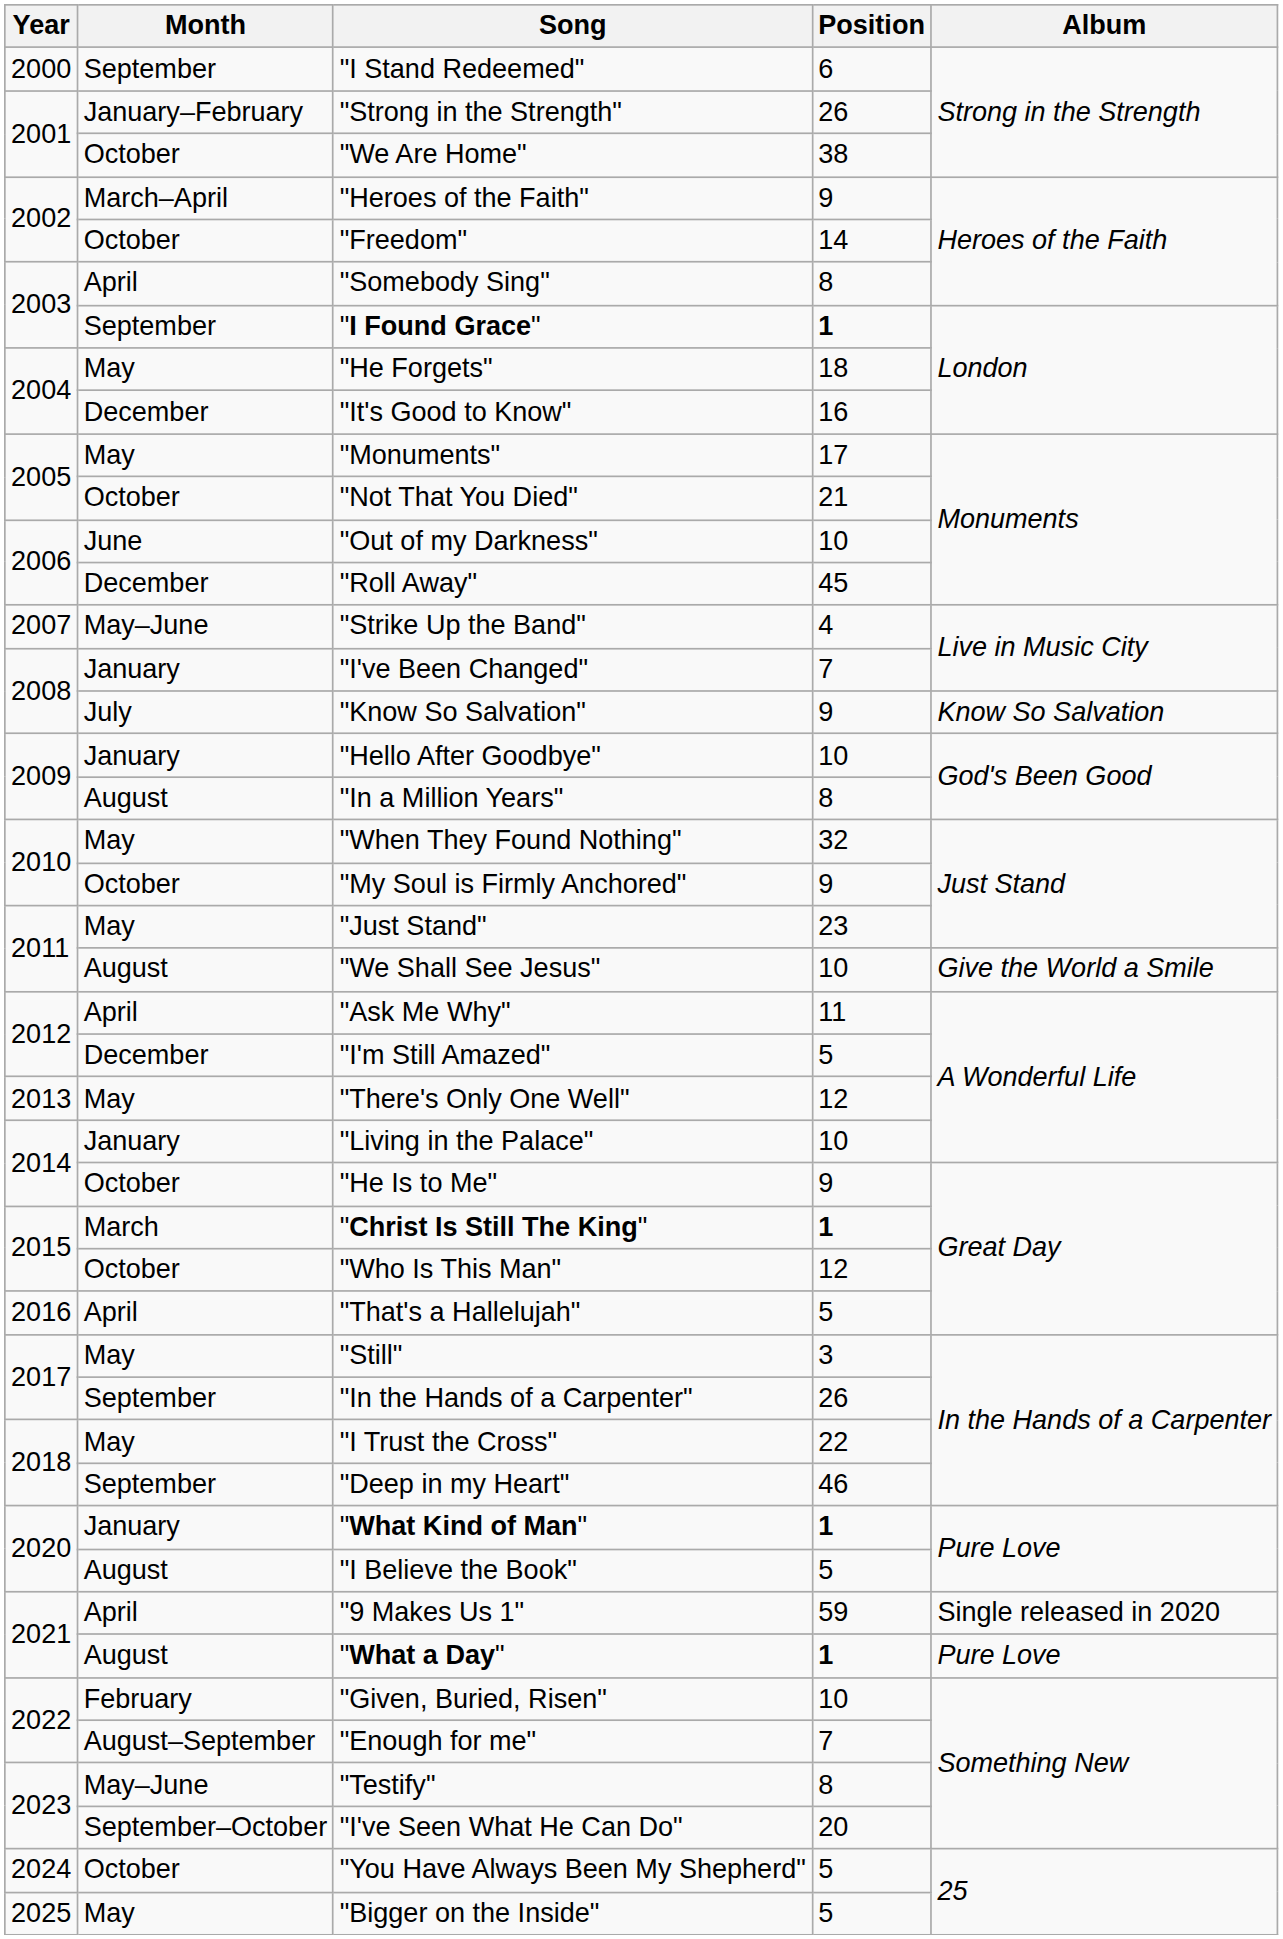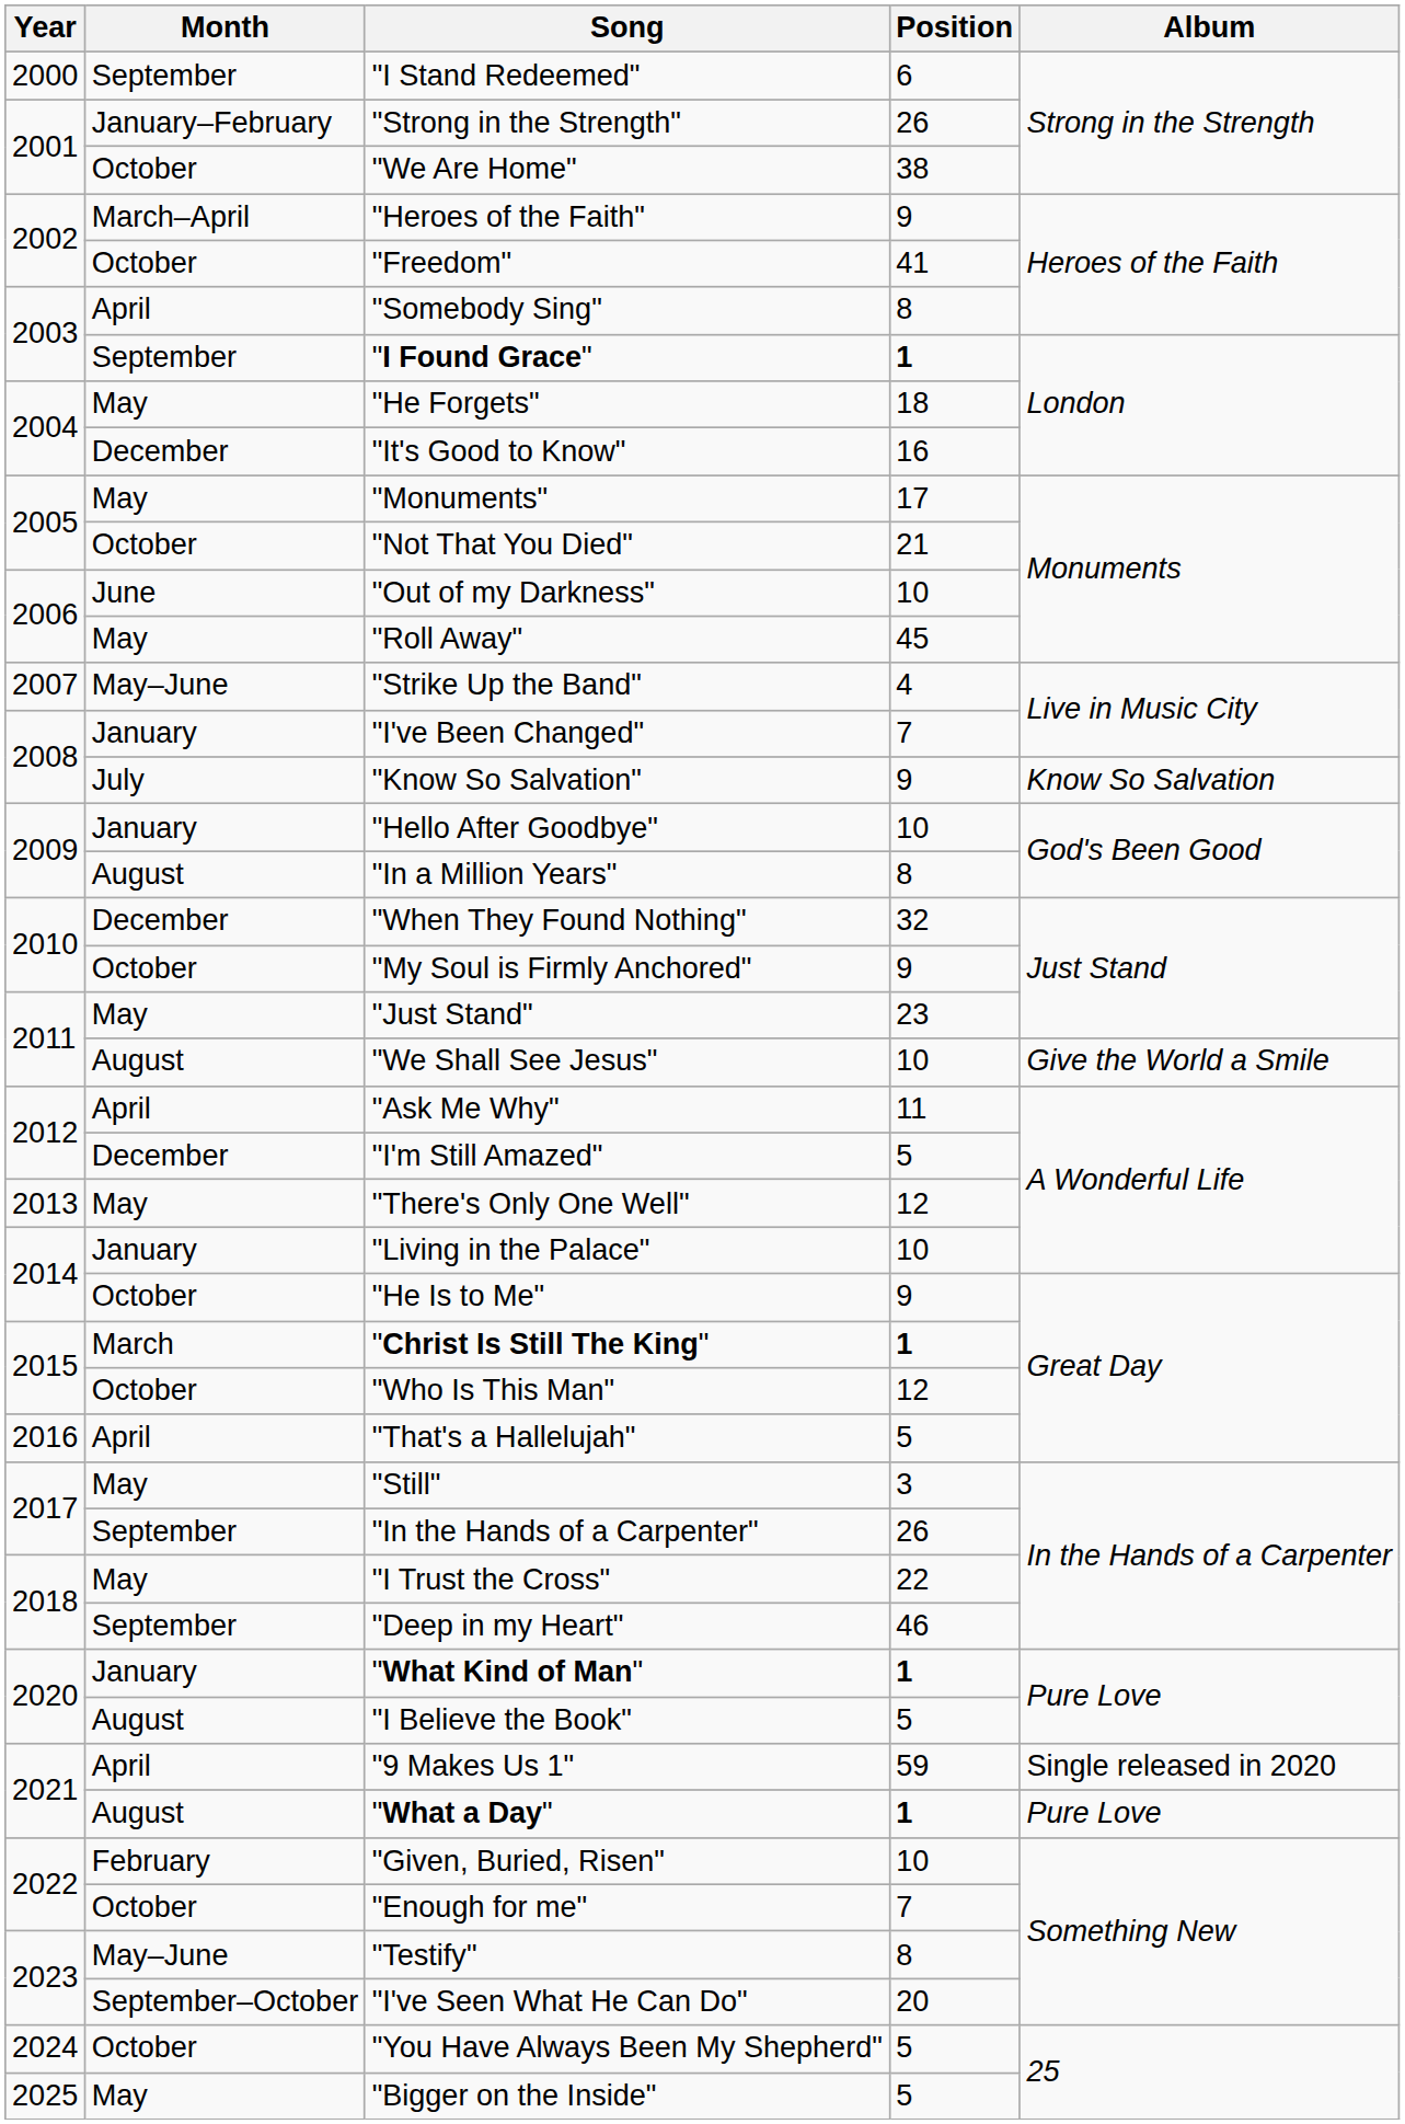 <table class="wikitable">
 <tr>
 <th>Year</th>
 <th>Month</th>
 <th>Song</th>
 <th>Position</th>
 <th>Album</th>
 </tr>
 <tr>
 <td>2000</td>
 <td>September</td>
 <td>"I Stand Redeemed"</td>
 <td>6</td>
 <td rowspan="3"><em>Strong in the Strength</em></td>
 </tr>
 <tr>
 <td rowspan="2">2001</td>
 <td>January–February</td>
 <td>"Strong in the Strength"</td>
 <td>26</td>
 </tr>
 <tr>
 <td>October</td>
 <td>"We Are Home"</td>
 <td>38</td>
 </tr>
 <tr>
 <td rowspan="2">2002</td>
 <td>March–April</td>
 <td>"Heroes of the Faith"</td>
 <td>9</td>
 <td rowspan="3"><em>Heroes of the Faith</em></td>
 </tr>
 <tr>
 <td>October</td>
 <td>"Freedom"</td>
-<td>14</td>
+<td>41</td>
 </tr>
 <tr>
 <td rowspan="2">2003</td>
 <td>April</td>
 <td>"Somebody Sing"</td>
 <td>8</td>
 </tr>
 <tr>
 <td>September</td>
 <td>"<strong>I Found Grace</strong>"</td>
 <td><strong>1</strong></td>
 <td rowspan="3"><em>London</em></td>
 </tr>
 <tr>
 <td rowspan="2">2004</td>
 <td>May</td>
 <td>"He Forgets"</td>
 <td>18</td>
 </tr>
 <tr>
 <td>December</td>
 <td>"It's Good to Know"</td>
 <td>16</td>
 </tr>
 <tr>
 <td rowspan="2">2005</td>
 <td>May</td>
 <td>"Monuments"</td>
 <td>17</td>
 <td rowspan="4"><em>Monuments</em></td>
 </tr>
 <tr>
 <td>October</td>
 <td>"Not That You Died"</td>
 <td>21</td>
 </tr>
 <tr>
 <td rowspan="2">2006</td>
 <td>June</td>
 <td>"Out of my Darkness"</td>
 <td>10</td>
 </tr>
 <tr>
-<td>December</td>
+<td>May</td>
 <td>"Roll Away"</td>
 <td>45</td>
 </tr>
 <tr>
 <td>2007</td>
 <td>May–June</td>
 <td>"Strike Up the Band"</td>
 <td>4</td>
 <td rowspan="2"><em>Live in Music City</em></td>
 </tr>
 <tr>
 <td rowspan="2">2008</td>
 <td>January</td>
 <td>"I've Been Changed"</td>
 <td>7</td>
 </tr>
 <tr>
 <td>July</td>
 <td>"Know So Salvation"</td>
 <td>9</td>
 <td><em>Know So Salvation</em></td>
 </tr>
 <tr>
 <td rowspan="2">2009</td>
 <td>January</td>
 <td>"Hello After Goodbye"</td>
 <td>10</td>
 <td rowspan="2"><em>God's Been Good</em></td>
 </tr>
 <tr>
 <td>August</td>
 <td>"In a Million Years"</td>
 <td>8</td>
 </tr>
 <tr>
 <td rowspan="2">2010</td>
-<td>May</td>
+<td>December</td>
 <td>"When They Found Nothing"</td>
 <td>32</td>
 <td rowspan="3"><em>Just Stand</em></td>
 </tr>
 <tr>
 <td>October</td>
 <td>"My Soul is Firmly Anchored"</td>
 <td>9</td>
 </tr>
 <tr>
 <td rowspan="2">2011</td>
 <td>May</td>
 <td>"Just Stand"</td>
 <td>23</td>
 </tr>
 <tr>
 <td>August</td>
 <td>"We Shall See Jesus"</td>
 <td>10</td>
 <td><em>Give the World a Smile</em></td>
 </tr>
 <tr>
 <td rowspan="2">2012</td>
 <td>April</td>
 <td>"Ask Me Why"</td>
 <td>11</td>
 <td rowspan="4"><em>A Wonderful Life</em></td>
 </tr>
 <tr>
 <td>December</td>
 <td>"I'm Still Amazed"</td>
 <td>5</td>
 </tr>
 <tr>
 <td>2013</td>
 <td>May</td>
 <td>"There's Only One Well"</td>
 <td>12</td>
 </tr>
 <tr>
 <td rowspan="2">2014</td>
 <td>January</td>
 <td>"Living in the Palace"</td>
 <td>10</td>
 </tr>
 <tr>
 <td>October</td>
 <td>"He Is to Me"</td>
 <td>9</td>
 <td rowspan="4"><em>Great Day</em></td>
 </tr>
 <tr>
 <td rowspan="2">2015</td>
 <td>March</td>
 <td>"<strong>Christ Is Still The King</strong>"</td>
 <td><strong>1</strong></td>
 </tr>
 <tr>
 <td>October</td>
 <td>"Who Is This Man"</td>
 <td>12</td>
 </tr>
 <tr>
 <td>2016</td>
 <td>April</td>
 <td>"That's a Hallelujah"</td>
 <td>5</td>
 </tr>
 <tr>
 <td rowspan="2">2017</td>
 <td>May</td>
 <td>"Still"</td>
 <td>3</td>
 <td rowspan="4"><em>In the Hands of a Carpenter</em></td>
 </tr>
 <tr>
 <td>September</td>
 <td>"In the Hands of a Carpenter"</td>
 <td>26</td>
 </tr>
 <tr>
 <td rowspan="2">2018</td>
 <td>May</td>
 <td>"I Trust the Cross"</td>
 <td>22</td>
 </tr>
 <tr>
 <td>September</td>
 <td>"Deep in my Heart"</td>
 <td>46</td>
 </tr>
 <tr>
 <td rowspan="2">2020</td>
 <td>January</td>
 <td>"<strong>What Kind of Man</strong>"</td>
 <td><strong>1</strong></td>
 <td rowspan="2"><em>Pure Love</em></td>
 </tr>
 <tr>
 <td>August</td>
 <td>"I Believe the Book"</td>
 <td>5</td>
 </tr>
 <tr>
 <td rowspan="2">2021</td>
 <td>April</td>
 <td>"9 Makes Us 1"</td>
 <td>59</td>
 <td>Single released in 2020</td>
 </tr>
 <tr>
 <td>August</td>
 <td>"<strong>What a Day</strong>"</td>
 <td><strong>1</strong></td>
 <td><em>Pure Love</em></td>
 </tr>
 <tr>
 <td rowspan="2">2022</td>
 <td>February</td>
 <td>"Given, Buried, Risen"</td>
 <td>10</td>
 <td rowspan="4"><em>Something New</em></td>
 </tr>
 <tr>
-<td>August–September</td>
+<td>October</td>
 <td>"Enough for me"</td>
 <td>7</td>
 </tr>
 <tr>
 <td rowspan="2">2023</td>
 <td>May–June</td>
 <td>"Testify"</td>
 <td>8</td>
 </tr>
 <tr>
 <td>September–October</td>
 <td>"I've Seen What He Can Do"</td>
 <td>20</td>
 </tr>
 <tr>
 <td>2024</td>
 <td>October</td>
 <td>"You Have Always Been My Shepherd"</td>
 <td>5</td>
 <td rowspan="2"><em>25</em></td>
 </tr>
 <tr>
 <td>2025</td>
 <td>May</td>
 <td>"Bigger on the Inside"</td>
 <td>5</td>
 </tr>
 </table>
